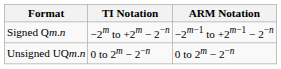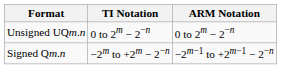 <table class="wikitable">
 <tr>
 <th>Format</th>
 <th>TI Notation</th>
 <th>ARM Notation</th>
 </tr>
 <tr>
+<td>Unsigned UQ<em>m</em>.<em>n</em></td>
+<td>0 to 2<sup><em>m</em></sup> − 2<sup>−<em>n</em></sup></td>
+<td>0 to 2<sup><em>m</em></sup> − 2<sup>−<em>n</em></sup></td>
+</tr>
+<tr>
 <td>Signed Q<em>m</em>.<em>n</em></td>
 <td>−2<sup><em>m</em></sup> to +2<sup><em>m</em></sup> − 2<sup>−<em>n</em></sup></td>
 <td>−2<sup><em>m</em>−1</sup> to +2<sup><em>m</em>−1</sup> − 2<sup>−<em>n</em></sup></td>
 </tr>
-<tr>
-<td>Unsigned UQ<em>m</em>.<em>n</em></td>
-<td>0 to 2<sup><em>m</em></sup> − 2<sup>−<em>n</em></sup></td>
-<td>0 to 2<sup><em>m</em></sup> − 2<sup>−<em>n</em></sup></td>
-</tr>
 </table>
